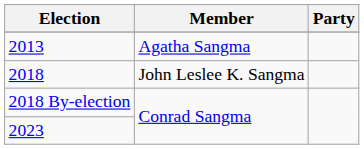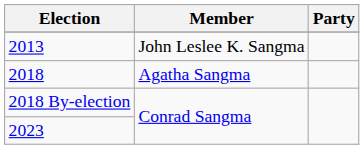 <table class="wikitable sortable">
 <tr>
 <th>Election</th>
 <th>Member</th>
 <th colspan=2>Party</th>
 </tr>
 <tr>
 </tr>
 <tr>
 <td><a href='#'>2013</a></td>
-<td><a href='#'>Agatha Sangma</a></td>
+<td>John Leslee K. Sangma</td>
 <td></td>
 </tr>
 <tr>
 <td><a href='#'>2018</a></td>
-<td>John Leslee K. Sangma</td>
+<td><a href='#'>Agatha Sangma</a></td>
 <td></td>
 </tr>
 <tr>
 <td><a href='#'>2018 By-election</a></td>
 <td rowspan=2><a href='#'>Conrad Sangma</a></td>
 </tr>
 <tr>
 <td><a href='#'>2023</a></td>
 </tr>
 </table>
